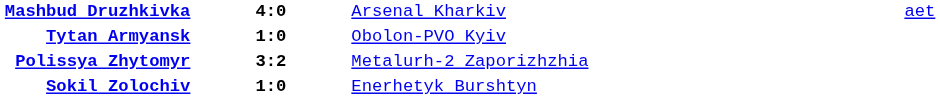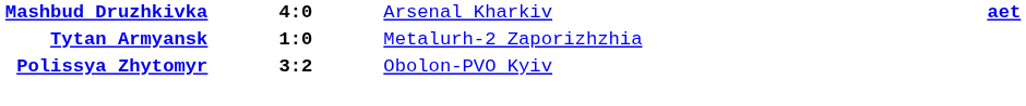 <table width=100% cellspacing=1>
 <tr>
 <th width=20%></th>
 <th width=12%></th>
 <th width=20%></th>
 <th></th>
 </tr>
 <tr style=font-size:90%>
 <td align=right><strong><a href='#'>Mashbud Druzhkivka</a></strong></td>
 <td align=center><strong>4:0</strong></td>
 <td><a href='#'>Arsenal Kharkiv</a></td>
-<td align=center><a href='#'>aet</a></td>
+<td align=center><strong><a href='#'>aet</a></strong></td>
 </tr>
 <tr style=font-size:90%>
 <td align=right><strong><a href='#'>Tytan Armyansk</a></strong></td>
 <td align=center><strong>1:0</strong></td>
-<td><a href='#'>Obolon-PVO Kyiv</a></td>
+<td><a href='#'>Metalurh-2 Zaporizhzhia</a></td>
 <td align=center></td>
 </tr>
 <tr style=font-size:90%>
 <td align=right><strong><a href='#'>Polissya Zhytomyr</a></strong></td>
 <td align=center><strong>3:2</strong></td>
-<td><a href='#'>Metalurh-2 Zaporizhzhia</a></td>
-<td align=center></td>
-</tr>
-<tr style=font-size:90%>
-<td align=right><strong><a href='#'>Sokil Zolochiv</a></strong></td>
-<td align=center><strong>1:0</strong></td>
-<td><a href='#'>Enerhetyk Burshtyn</a></td>
+<td><a href='#'>Obolon-PVO Kyiv</a></td>
 <td align=center></td>
 </tr>
 </table>
